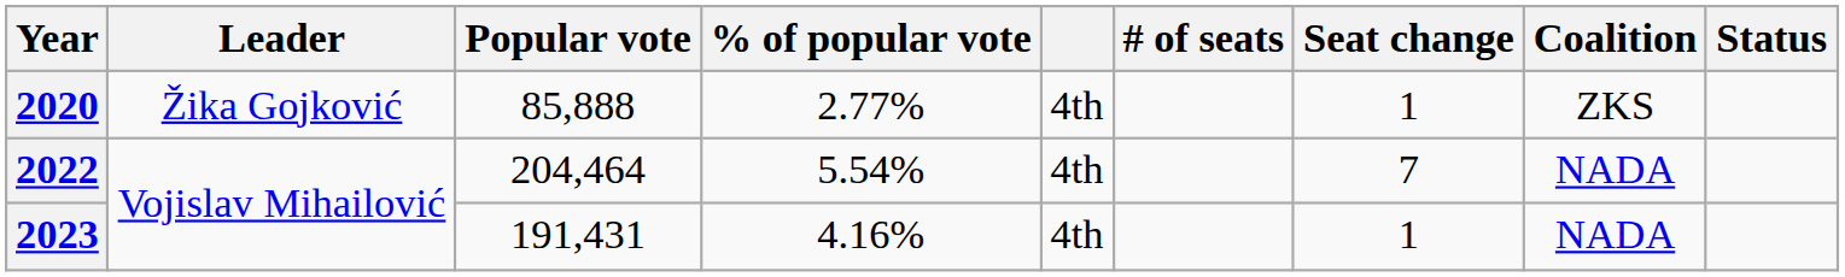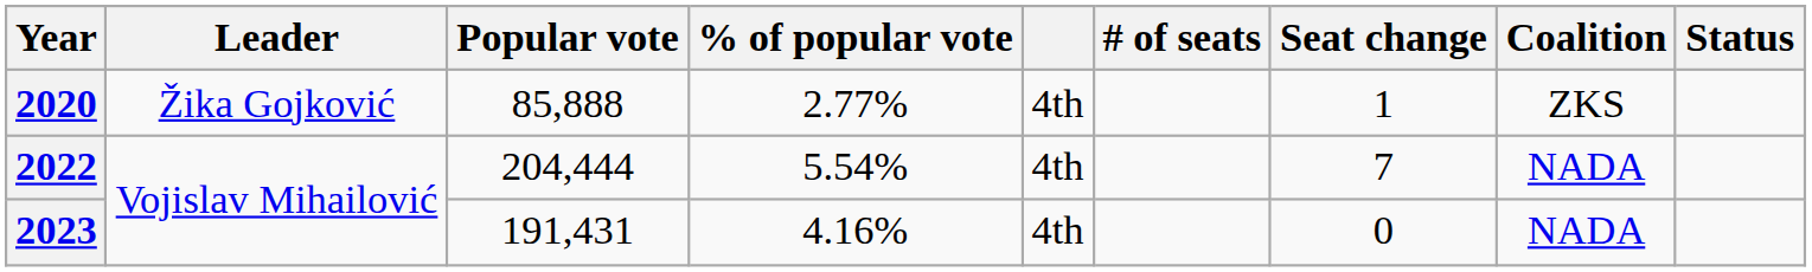 <table class="wikitable" style="text-align:center">
 <tr>
 <th>Year</th>
 <th>Leader</th>
 <th>Popular vote</th>
 <th>% of popular vote</th>
 <th></th>
 <th># of seats</th>
 <th>Seat change</th>
 <th>Coalition</th>
 <th>Status</th>
 </tr>
 <tr>
 <th><a href='#'>2020</a></th>
 <td><a href='#'>Žika Gojković</a></td>
 <td>85,888</td>
 <td>2.77%</td>
 <td> 4th</td>
 <td></td>
 <td> 1</td>
 <td>ZKS</td>
 <td></td>
 </tr>
 <tr>
 <th><a href='#'>2022</a></th>
 <td rowspan="2"><a href='#'>Vojislav Mihailović</a></td>
-<td>204,464</td>
+<td>204,444</td>
 <td>5.54%</td>
 <td> 4th</td>
 <td></td>
 <td> 7</td>
 <td><a href='#'>NADA</a></td>
 <td></td>
 </tr>
 <tr>
 <th><a href='#'>2023</a></th>
 <td>191,431</td>
 <td>4.16%</td>
 <td> 4th</td>
 <td></td>
-<td> 1</td>
+<td> 0</td>
 <td><a href='#'>NADA</a></td>
 <td></td>
 </tr>
 </table>
